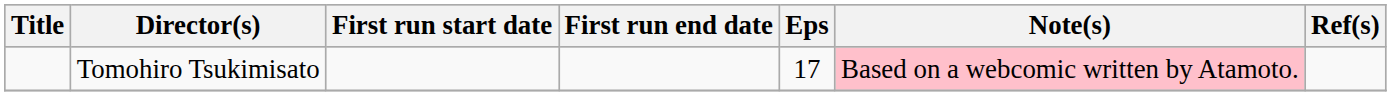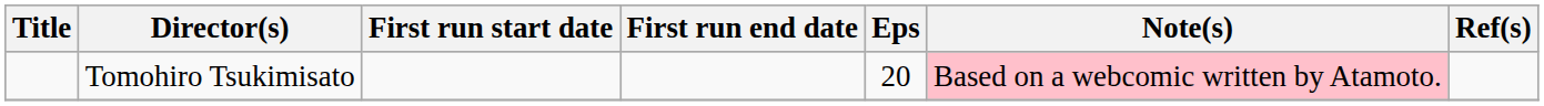 <table class="wikitable sortable">
 <tr>
 <th scope="col">Title</th>
 <th scope="col">Director(s)</th>
 <th scope="col">First run start date</th>
 <th scope="col">First run end date</th>
 <th scope="col" class="unsortable">Eps</th>
 <th scope="col" class="unsortable">Note(s)</th>
 <th scope="col" class="unsortable">Ref(s)</th>
 </tr>
 <tr>
 <td><em></em></td>
 <td>Tomohiro Tsukimisato</td>
 <td></td>
 <td></td>
-<td style="text-align:center">17</td>
+<td style="text-align:center">20</td>
 <td style="background: pink;">Based on a webcomic written by Atamoto.</td>
 <td style="text-align:center"></td>
 </tr>
 <tr>
 </tr>
 </table>
